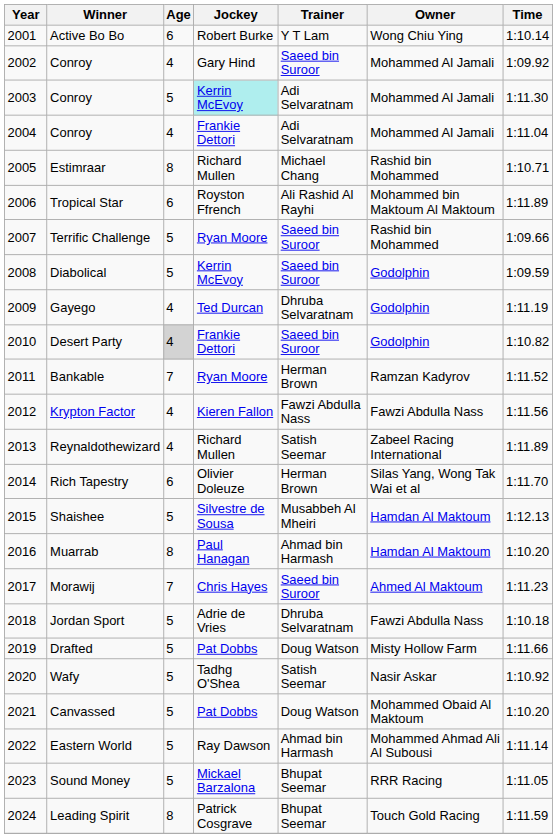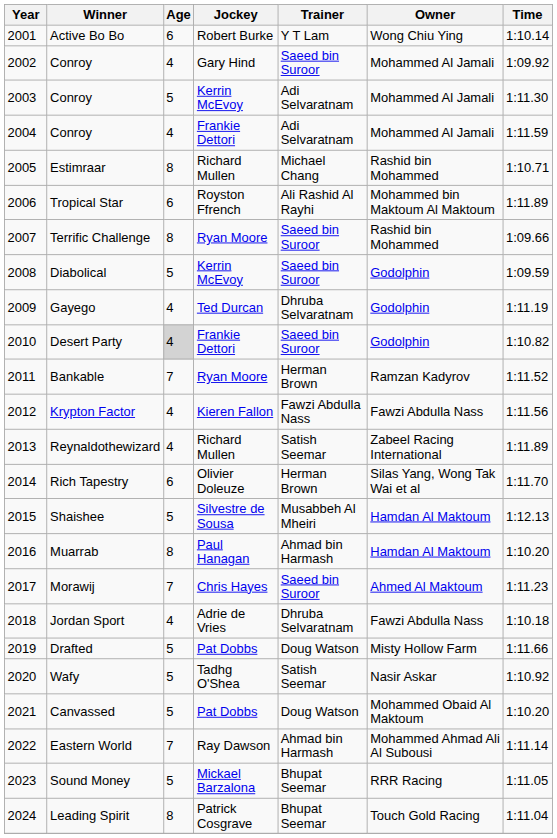 <table class="wikitable sortable" style="font-size:90%">
 <tr>
 <th style="width:60px">Year<br></th>
 <th style="width:110px">Winner<br></th>
 <th>Age<br></th>
 <th style="width:135px">Jockey<br></th>
 <th style="width:120px">Trainer<br></th>
 <th style="width:290px">Owner<br></th>
 <th>Time<br></th>
 </tr>
 <tr>
 <td>2001</td>
 <td>Active Bo Bo</td>
 <td>6</td>
 <td>Robert Burke</td>
 <td>Y T Lam</td>
 <td>Wong Chiu Ying</td>
 <td>1:10.14</td>
 </tr>
 <tr>
 <td>2002</td>
 <td>Conroy</td>
 <td>4</td>
 <td>Gary Hind</td>
 <td><a href='#'>Saeed bin Suroor</a></td>
 <td>Mohammed Al Jamali</td>
 <td>1:09.92</td>
 </tr>
 <tr>
 <td>2003</td>
 <td>Conroy</td>
 <td>5</td>
-<td style="background: paleturquoise;"><a href='#'>Kerrin McEvoy</a></td>
+<td><a href='#'>Kerrin McEvoy</a></td>
 <td>Adi Selvaratnam</td>
 <td>Mohammed Al Jamali</td>
 <td>1:11.30</td>
 </tr>
 <tr>
 <td>2004</td>
 <td>Conroy</td>
 <td>4</td>
 <td><a href='#'>Frankie Dettori</a></td>
 <td>Adi Selvaratnam</td>
 <td>Mohammed Al Jamali</td>
-<td>1:11.04</td>
+<td>1:11.59</td>
 </tr>
 <tr>
 <td>2005</td>
 <td>Estimraar</td>
 <td>8</td>
 <td>Richard Mullen</td>
 <td>Michael Chang</td>
 <td>Rashid bin Mohammed</td>
 <td>1:10.71</td>
 </tr>
 <tr>
 <td>2006</td>
 <td>Tropical Star</td>
 <td>6</td>
 <td>Royston Ffrench</td>
 <td>Ali Rashid Al Rayhi</td>
 <td>Mohammed bin Maktoum Al Maktoum</td>
 <td>1:11.89</td>
 </tr>
 <tr>
 <td>2007</td>
 <td>Terrific Challenge</td>
-<td>5</td>
+<td>8</td>
 <td><a href='#'>Ryan Moore</a></td>
 <td><a href='#'>Saeed bin Suroor</a></td>
 <td>Rashid bin Mohammed</td>
 <td>1:09.66</td>
 </tr>
 <tr>
 <td>2008</td>
 <td>Diabolical</td>
 <td>5</td>
 <td><a href='#'>Kerrin McEvoy</a></td>
 <td><a href='#'>Saeed bin Suroor</a></td>
 <td><a href='#'>Godolphin</a></td>
 <td>1:09.59</td>
 </tr>
 <tr>
 <td>2009</td>
 <td>Gayego</td>
 <td>4</td>
 <td><a href='#'>Ted Durcan</a></td>
 <td>Dhruba Selvaratnam</td>
 <td><a href='#'>Godolphin</a></td>
 <td>1:11.19</td>
 </tr>
 <tr>
 <td>2010</td>
 <td>Desert Party</td>
 <td style="background: lightgrey;">4</td>
 <td><a href='#'>Frankie Dettori</a></td>
 <td><a href='#'>Saeed bin Suroor</a></td>
 <td><a href='#'>Godolphin</a></td>
 <td>1:10.82</td>
 </tr>
 <tr>
 <td>2011</td>
 <td>Bankable</td>
 <td>7</td>
 <td><a href='#'>Ryan Moore</a></td>
 <td>Herman Brown</td>
 <td>Ramzan Kadyrov</td>
 <td>1:11.52</td>
 </tr>
 <tr>
 <td>2012</td>
 <td><a href='#'>Krypton Factor</a></td>
 <td>4</td>
 <td><a href='#'>Kieren Fallon</a></td>
 <td>Fawzi Abdulla Nass</td>
 <td>Fawzi Abdulla Nass</td>
 <td>1:11.56</td>
 </tr>
 <tr>
 <td>2013</td>
 <td>Reynaldothewizard</td>
 <td>4</td>
 <td>Richard Mullen</td>
 <td>Satish Seemar</td>
 <td>Zabeel Racing International</td>
 <td>1:11.89</td>
 </tr>
 <tr>
 <td>2014</td>
 <td>Rich Tapestry</td>
 <td>6</td>
 <td>Olivier Doleuze</td>
 <td>Herman Brown</td>
 <td>Silas Yang, Wong Tak Wai et al</td>
 <td>1:11.70</td>
 </tr>
 <tr>
 <td>2015</td>
 <td>Shaishee</td>
 <td>5</td>
 <td><a href='#'>Silvestre de Sousa</a></td>
 <td>Musabbeh Al Mheiri</td>
 <td><a href='#'>Hamdan Al Maktoum</a></td>
 <td>1:12.13</td>
 </tr>
 <tr>
 <td>2016</td>
 <td>Muarrab</td>
 <td>8</td>
 <td><a href='#'>Paul Hanagan</a></td>
 <td>Ahmad bin Harmash</td>
 <td><a href='#'>Hamdan Al Maktoum</a></td>
 <td>1:10.20</td>
 </tr>
 <tr>
 <td>2017</td>
 <td>Morawij</td>
 <td>7</td>
 <td><a href='#'>Chris Hayes</a></td>
 <td><a href='#'>Saeed bin Suroor</a></td>
 <td><a href='#'>Ahmed Al Maktoum</a></td>
 <td>1:11.23</td>
 </tr>
 <tr>
 <td>2018</td>
 <td>Jordan Sport</td>
-<td>5</td>
+<td>4</td>
 <td>Adrie de Vries</td>
 <td>Dhruba Selvaratnam</td>
 <td>Fawzi Abdulla Nass</td>
 <td>1:10.18</td>
 </tr>
 <tr>
 <td>2019</td>
 <td>Drafted</td>
 <td>5</td>
 <td><a href='#'>Pat Dobbs</a></td>
 <td>Doug Watson</td>
 <td>Misty Hollow Farm</td>
 <td>1:11.66</td>
 </tr>
 <tr>
 <td>2020</td>
 <td>Wafy</td>
 <td>5</td>
 <td>Tadhg O'Shea</td>
 <td>Satish Seemar</td>
 <td>Nasir Askar</td>
 <td>1:10.92</td>
 </tr>
 <tr>
 <td>2021</td>
 <td>Canvassed</td>
 <td>5</td>
 <td><a href='#'>Pat Dobbs</a></td>
 <td>Doug Watson</td>
 <td>Mohammed Obaid Al Maktoum</td>
 <td>1:10.20</td>
 </tr>
 <tr>
 <td>2022</td>
 <td>Eastern World</td>
-<td>5</td>
+<td>7</td>
 <td>Ray Dawson</td>
 <td>Ahmad bin Harmash</td>
 <td>Mohammed Ahmad Ali Al Subousi</td>
 <td>1:11.14</td>
 </tr>
 <tr>
 <td>2023</td>
 <td>Sound Money</td>
 <td>5</td>
 <td><a href='#'>Mickael Barzalona</a></td>
 <td>Bhupat Seemar</td>
 <td>RRR Racing</td>
 <td>1:11.05</td>
 </tr>
 <tr>
 <td>2024</td>
 <td>Leading Spirit</td>
 <td>8</td>
 <td>Patrick Cosgrave</td>
 <td>Bhupat Seemar</td>
 <td>Touch Gold Racing</td>
-<td>1:11.59</td>
+<td>1:11.04</td>
 </tr>
 <tr>
 </tr>
 </table>
